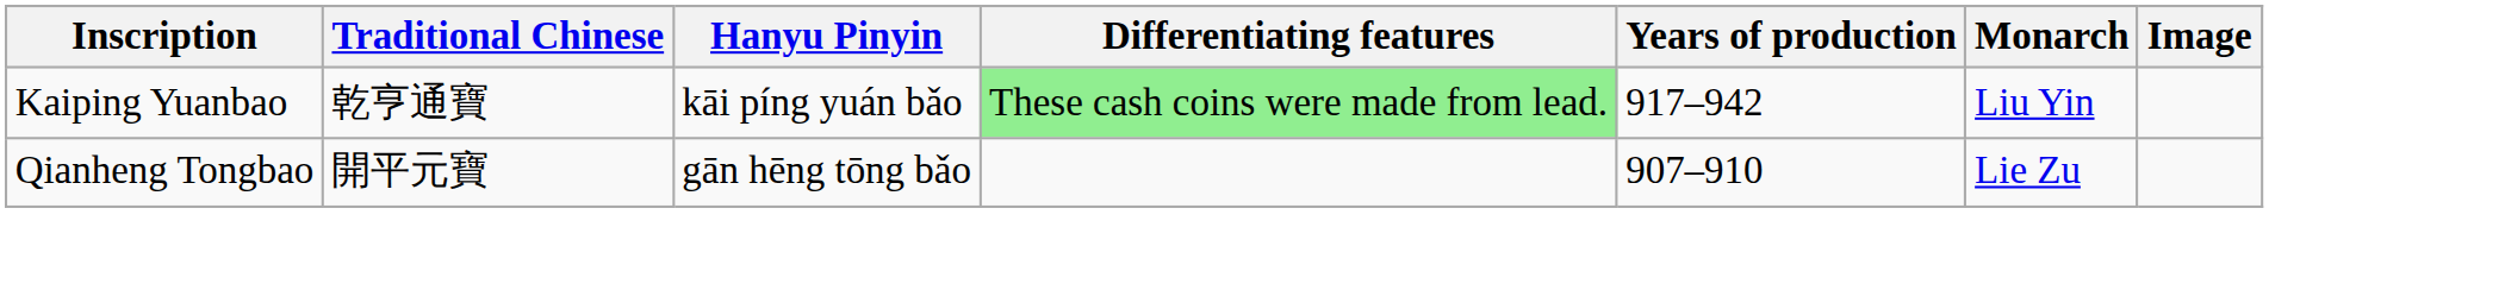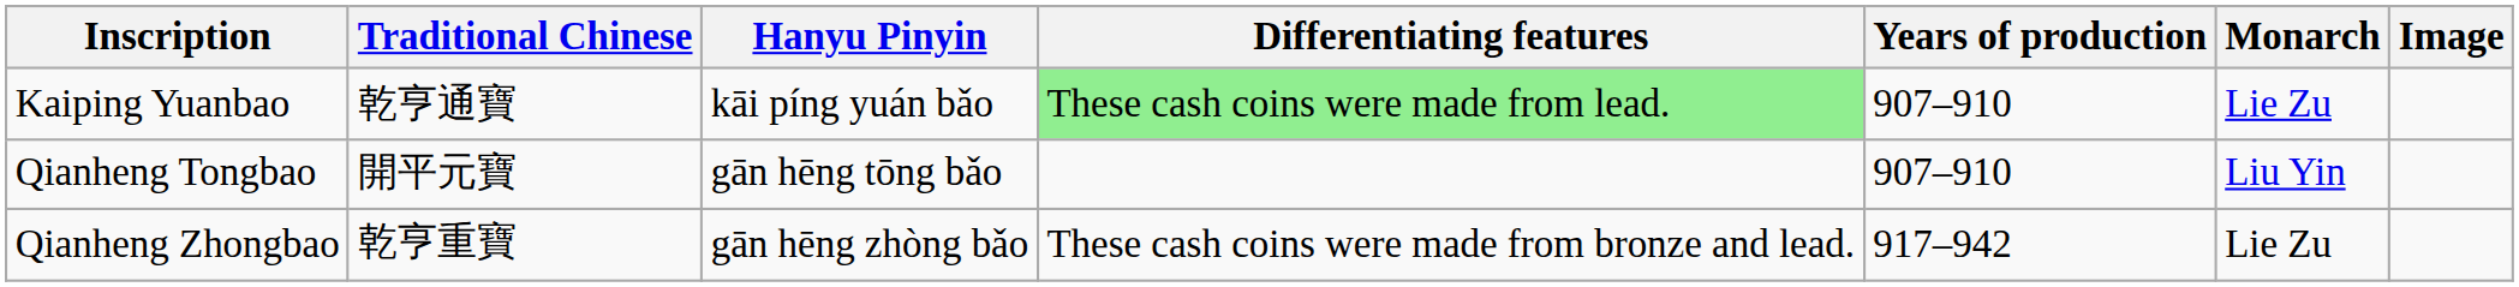 <table class="wikitable">
 <tr>
 <th>Inscription</th>
 <th><a href='#'>Traditional Chinese</a></th>
 <th><a href='#'>Hanyu Pinyin</a></th>
 <th>Differentiating features</th>
 <th>Years of production</th>
 <th>Monarch</th>
 <th>Image</th>
 </tr>
 <tr>
 <td>Kaiping Yuanbao</td>
 <td>乾亨通寶</td>
 <td>kāi píng yuán bǎo</td>
 <td style="background: lightgreen;">These cash coins were made from lead.</td>
-<td>917–942</td>
-<td><a href='#'>Liu Yin</a></td>
+<td>907–910</td>
+<td><a href='#'>Lie Zu</a></td>
 <td></td>
 </tr>
 <tr>
 <td>Qianheng Tongbao</td>
 <td>開平元寶</td>
 <td>gān hēng tōng bǎo</td>
 <td></td>
 <td>907–910</td>
-<td><a href='#'>Lie Zu</a></td>
+<td><a href='#'>Liu Yin</a></td>
+<td></td>
+</tr>
+<tr>
+<td>Qianheng Zhongbao</td>
+<td>乾亨重寶</td>
+<td>gān hēng zhòng bǎo</td>
+<td>These cash coins were made from bronze and lead.</td>
+<td>917–942</td>
+<td>Lie Zu</td>
 <td></td>
 </tr>
 </table>
